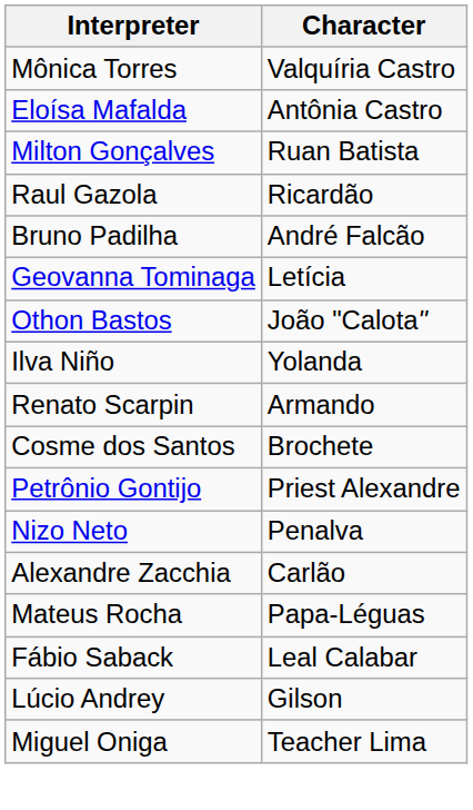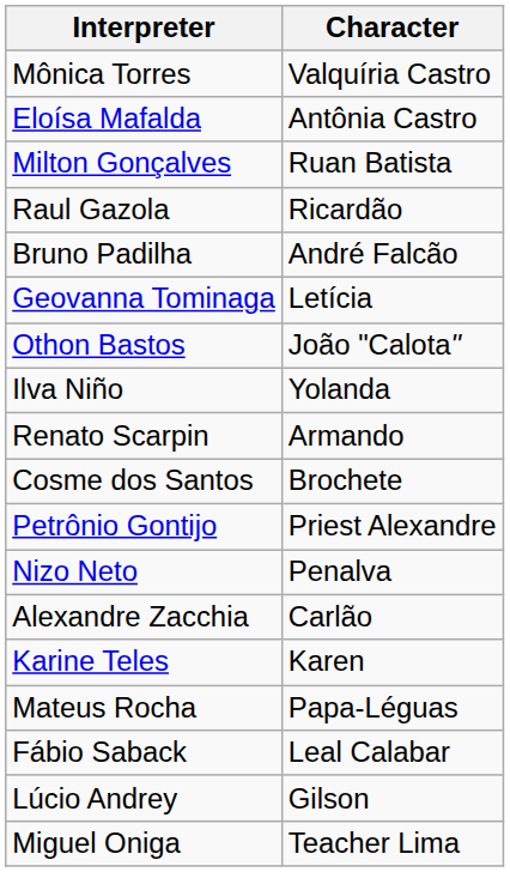 <table class="wikitable">
 <tr>
 <th>Interpreter</th>
 <th>Character</th>
 </tr>
 <tr>
 <td>Mônica Torres</td>
 <td>Valquíria Castro</td>
 </tr>
 <tr>
 <td><a href='#'>Eloísa Mafalda</a></td>
 <td>Antônia Castro</td>
 </tr>
 <tr>
 <td><a href='#'>Milton Gonçalves</a></td>
 <td>Ruan Batista</td>
 </tr>
 <tr>
 <td>Raul Gazola</td>
 <td>Ricardão</td>
 </tr>
 <tr>
 <td>Bruno Padilha</td>
 <td>André Falcão</td>
 </tr>
 <tr>
 <td><a href='#'>Geovanna Tominaga</a></td>
 <td>Letícia</td>
 </tr>
 <tr>
 <td><a href='#'>Othon Bastos</a></td>
 <td>João "Calota<em>"</em></td>
 </tr>
 <tr>
 <td>Ilva Niño</td>
 <td>Yolanda</td>
 </tr>
 <tr>
 <td>Renato Scarpin</td>
 <td>Armando</td>
 </tr>
 <tr>
 <td>Cosme dos Santos</td>
 <td>Brochete</td>
 </tr>
 <tr>
 <td><a href='#'>Petrônio Gontijo</a></td>
 <td>Priest Alexandre</td>
 </tr>
 <tr>
 <td><a href='#'>Nizo Neto</a></td>
 <td>Penalva</td>
 </tr>
 <tr>
 <td>Alexandre Zacchia</td>
 <td>Carlão</td>
 </tr>
 <tr>
+<td><a href='#'>Karine Teles</a></td>
+<td>Karen</td>
+</tr>
+<tr>
 <td>Mateus Rocha</td>
 <td>Papa-Léguas</td>
 </tr>
 <tr>
 <td>Fábio Saback</td>
 <td>Leal Calabar</td>
 </tr>
 <tr>
 <td>Lúcio Andrey</td>
 <td>Gilson</td>
 </tr>
 <tr>
 <td>Miguel Oniga</td>
 <td>Teacher Lima</td>
 </tr>
 </table>
